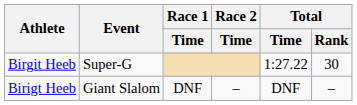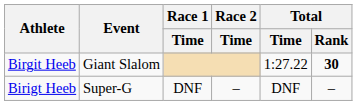 <table class="wikitable" style="font-size:90%">
 <tr>
 <th rowspan="2">Athlete</th>
 <th rowspan="2">Event</th>
 <th>Race 1</th>
 <th>Race 2</th>
 <th colspan="2">Total</th>
 </tr>
 <tr>
 <th>Time</th>
 <th>Time</th>
 <th>Time</th>
 <th>Rank</th>
 </tr>
 <tr>
 <td><a href='#'>Birgit Heeb</a></td>
-<td>Super-G</td>
+<td>Giant Slalom</td>
 <td colspan="2" bgcolor="wheat"></td>
 <td align="center">1:27.22</td>
-<td align="center">30</td>
+<td align="center"><strong>30</strong></td>
 </tr>
 <tr>
 <td><a href='#'>Birigt Heeb</a></td>
-<td>Giant Slalom</td>
+<td>Super-G</td>
 <td align="center">DNF</td>
 <td align="center">–</td>
 <td align="center">DNF</td>
 <td align="center">–</td>
 </tr>
 </table>
